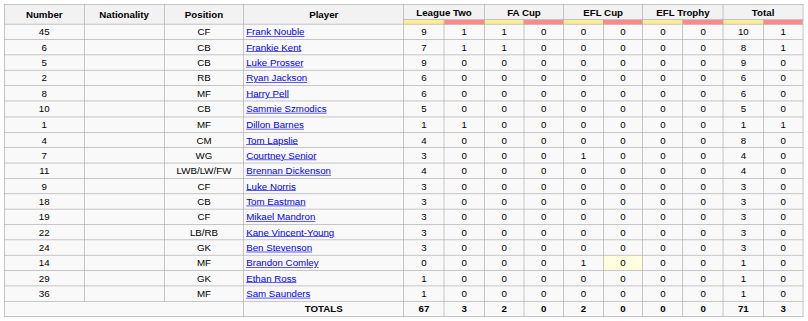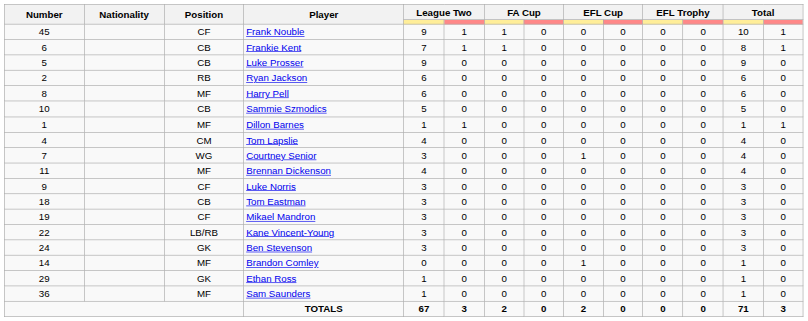 <table class="wikitable" style="font-size: 95%; text-align: center;">
 <tr>
 <th rowspan="2" width="10%" align="center">Number</th>
 <th rowspan="2" width="10%" align="center">Nationality</th>
 <th rowspan="2" width="10%" align="center">Position</th>
 <th rowspan="2" width="20%" align="center">Player</th>
 <th colspan="2" align="center">League Two</th>
 <th colspan="2" align="center">FA Cup</th>
 <th colspan="2" align="center">EFL Cup</th>
 <th colspan="2" align="center">EFL Trophy</th>
 <th colspan="2" align="center">Total</th>
 </tr>
 <tr>
 <th width=60 style="background: #FFEE99"></th>
 <th width=60 style="background: #FF8888"></th>
 <th width=60 style="background: #FFEE99"></th>
 <th width=60 style="background: #FF8888"></th>
 <th width=60 style="background: #FFEE99"></th>
 <th width=60 style="background: #FF8888"></th>
 <th width=60 style="background: #FFEE99"></th>
 <th width=60 style="background: #FF8888"></th>
 <th width=60 style="background: #FFEE99"></th>
 <th width=60 style="background: #FF8888"></th>
 </tr>
 <tr>
 <td>45</td>
 <td></td>
 <td>CF</td>
 <td align="left"><a href='#'>Frank Nouble</a></td>
 <td>9</td>
 <td>1</td>
 <td>1</td>
 <td>0</td>
 <td>0</td>
 <td>0</td>
 <td>0</td>
 <td>0</td>
 <td>10</td>
 <td>1</td>
 </tr>
 <tr>
 <td>6</td>
 <td></td>
 <td>CB</td>
 <td align="left"><a href='#'>Frankie Kent</a></td>
 <td>7</td>
 <td>1</td>
 <td>1</td>
 <td>0</td>
 <td>0</td>
 <td>0</td>
 <td>0</td>
 <td>0</td>
 <td>8</td>
 <td>1</td>
 </tr>
 <tr>
 <td>5</td>
 <td></td>
 <td>CB</td>
 <td align="left"><a href='#'>Luke Prosser</a></td>
 <td>9</td>
 <td>0</td>
 <td>0</td>
 <td>0</td>
 <td>0</td>
 <td>0</td>
 <td>0</td>
 <td>0</td>
 <td>9</td>
 <td>0</td>
 </tr>
 <tr>
 <td>2</td>
 <td></td>
 <td>RB</td>
 <td align="left"><a href='#'>Ryan Jackson</a></td>
 <td>6</td>
 <td>0</td>
 <td>0</td>
 <td>0</td>
 <td>0</td>
 <td>0</td>
 <td>0</td>
 <td>0</td>
 <td>6</td>
 <td>0</td>
 </tr>
 <tr>
 <td>8</td>
 <td></td>
 <td>MF</td>
 <td align="left"><a href='#'>Harry Pell</a></td>
 <td>6</td>
 <td>0</td>
 <td>0</td>
 <td>0</td>
 <td>0</td>
 <td>0</td>
 <td>0</td>
 <td>0</td>
 <td>6</td>
 <td>0</td>
 </tr>
 <tr>
 <td>10</td>
 <td></td>
 <td>CB</td>
 <td align="left"><a href='#'>Sammie Szmodics</a></td>
 <td>5</td>
 <td>0</td>
 <td>0</td>
 <td>0</td>
 <td>0</td>
 <td>0</td>
 <td>0</td>
 <td>0</td>
 <td>5</td>
 <td>0</td>
 </tr>
 <tr>
 <td>1</td>
 <td></td>
 <td>MF</td>
 <td align="left"><a href='#'>Dillon Barnes</a></td>
 <td>1</td>
 <td>1</td>
 <td>0</td>
 <td>0</td>
 <td>0</td>
 <td>0</td>
 <td>0</td>
 <td>0</td>
 <td>1</td>
 <td>1</td>
 </tr>
 <tr>
 <td>4</td>
 <td></td>
 <td>CM</td>
 <td align="left"><a href='#'>Tom Lapslie</a></td>
 <td>4</td>
 <td>0</td>
 <td>0</td>
 <td>0</td>
 <td>0</td>
 <td>0</td>
 <td>0</td>
 <td>0</td>
-<td>8</td>
+<td>4</td>
 <td>0</td>
 </tr>
 <tr>
 <td>7</td>
 <td></td>
 <td>WG</td>
 <td align="left"><a href='#'>Courtney Senior</a></td>
 <td>3</td>
 <td>0</td>
 <td>0</td>
 <td>0</td>
 <td>1</td>
 <td>0</td>
 <td>0</td>
 <td>0</td>
 <td>4</td>
 <td>0</td>
 </tr>
 <tr>
 <td>11</td>
 <td></td>
-<td>LWB/LW/FW</td>
+<td>MF</td>
 <td align="left"><a href='#'>Brennan Dickenson</a></td>
 <td>4</td>
 <td>0</td>
 <td>0</td>
 <td>0</td>
 <td>0</td>
 <td>0</td>
 <td>0</td>
 <td>0</td>
 <td>4</td>
 <td>0</td>
 </tr>
 <tr>
 <td>9</td>
 <td></td>
 <td>CF</td>
 <td align="left"><a href='#'>Luke Norris</a></td>
 <td>3</td>
 <td>0</td>
 <td>0</td>
 <td>0</td>
 <td>0</td>
 <td>0</td>
 <td>0</td>
 <td>0</td>
 <td>3</td>
 <td>0</td>
 </tr>
 <tr>
 <td>18</td>
 <td></td>
 <td>CB</td>
 <td align="left"><a href='#'>Tom Eastman</a></td>
 <td>3</td>
 <td>0</td>
 <td>0</td>
 <td>0</td>
 <td>0</td>
 <td>0</td>
 <td>0</td>
 <td>0</td>
 <td>3</td>
 <td>0</td>
 </tr>
 <tr>
 <td>19</td>
 <td></td>
 <td>CF</td>
 <td align="left"><a href='#'>Mikael Mandron</a></td>
 <td>3</td>
 <td>0</td>
 <td>0</td>
 <td>0</td>
 <td>0</td>
 <td>0</td>
 <td>0</td>
 <td>0</td>
 <td>3</td>
 <td>0</td>
 </tr>
 <tr>
 <td>22</td>
 <td></td>
 <td>LB/RB</td>
 <td align="left"><a href='#'>Kane Vincent-Young</a></td>
 <td>3</td>
 <td>0</td>
 <td>0</td>
 <td>0</td>
 <td>0</td>
 <td>0</td>
 <td>0</td>
 <td>0</td>
 <td>3</td>
 <td>0</td>
 </tr>
 <tr>
 <td>24</td>
 <td></td>
 <td>GK</td>
 <td align="left"><a href='#'>Ben Stevenson</a></td>
 <td>3</td>
 <td>0</td>
 <td>0</td>
 <td>0</td>
 <td>0</td>
 <td>0</td>
 <td>0</td>
 <td>0</td>
 <td>3</td>
 <td>0</td>
 </tr>
 <tr>
 <td>14</td>
 <td></td>
 <td>MF</td>
 <td align="left"><a href='#'>Brandon Comley</a></td>
 <td>0</td>
 <td>0</td>
 <td>0</td>
 <td>0</td>
 <td>1</td>
-<td style="background: lightyellow;">0</td>
+<td>0</td>
 <td>0</td>
 <td>0</td>
 <td>1</td>
 <td>0</td>
 </tr>
 <tr>
 <td>29</td>
 <td></td>
 <td>GK</td>
 <td align="left"><a href='#'>Ethan Ross</a></td>
 <td>1</td>
 <td>0</td>
 <td>0</td>
 <td>0</td>
 <td>0</td>
 <td>0</td>
 <td>0</td>
 <td>0</td>
 <td>1</td>
 <td>0</td>
 </tr>
 <tr>
 <td>36</td>
 <td></td>
 <td>MF</td>
 <td align="left"><a href='#'>Sam Saunders</a></td>
 <td>1</td>
 <td>0</td>
 <td>0</td>
 <td>0</td>
 <td>0</td>
 <td>0</td>
 <td>0</td>
 <td>0</td>
 <td>1</td>
 <td>0</td>
 </tr>
 <tr>
 <td colspan="3"></td>
 <td><strong>TOTALS</strong></td>
 <td><strong>67</strong></td>
 <td><strong>3</strong></td>
 <td><strong>2</strong></td>
 <td><strong>0</strong></td>
 <td><strong>2</strong></td>
 <td><strong>0</strong></td>
 <td><strong>0</strong></td>
 <td><strong>0</strong></td>
 <td><strong>71</strong></td>
 <td><strong>3</strong></td>
 </tr>
 </table>
